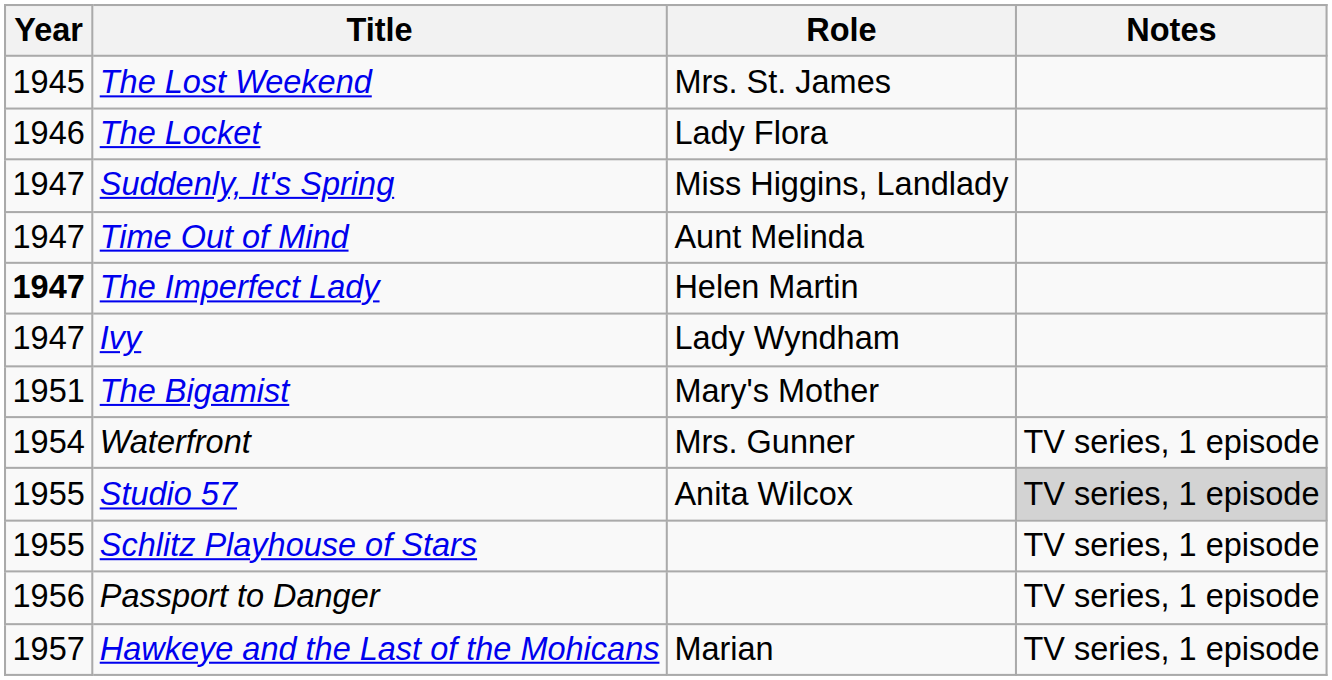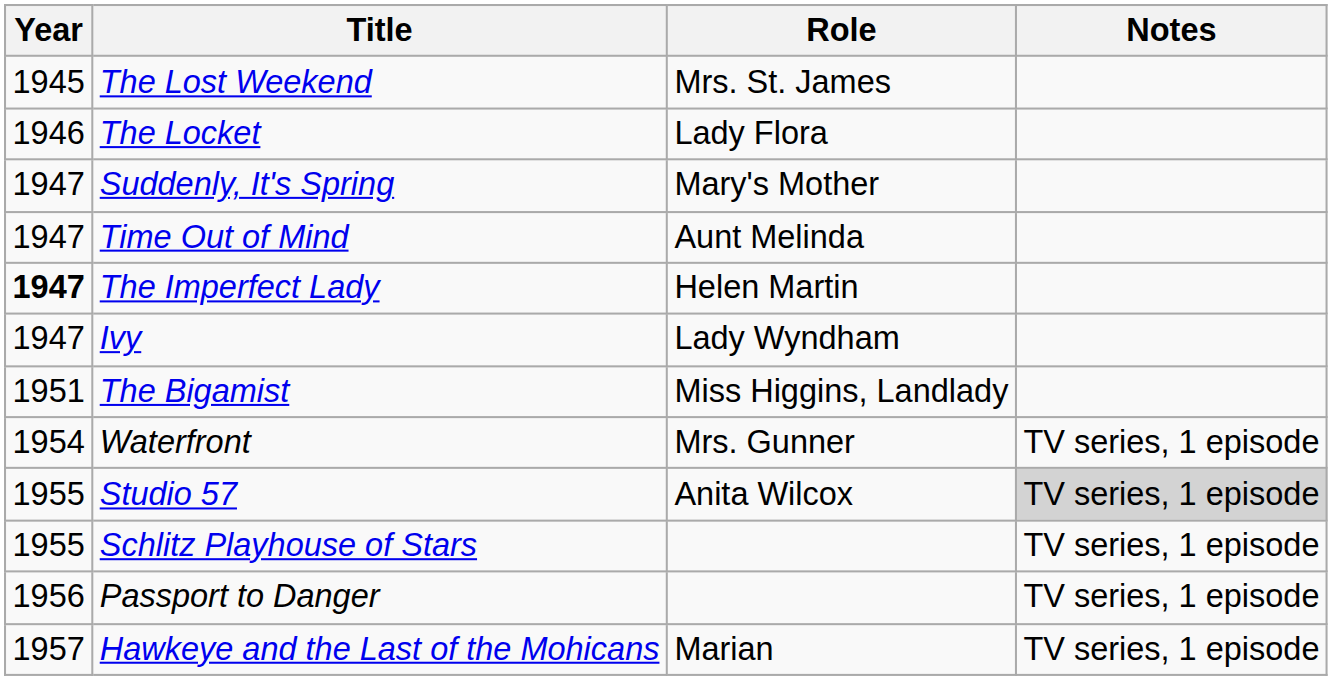 <table class="wikitable sortable">
 <tr>
 <th>Year</th>
 <th>Title</th>
 <th>Role</th>
 <th>Notes</th>
 </tr>
 <tr>
 <td>1945</td>
 <td><em><a href='#'>The Lost Weekend</a></em></td>
 <td>Mrs. St. James</td>
 <td></td>
 </tr>
 <tr>
 <td>1946</td>
 <td><em><a href='#'>The Locket</a></em></td>
 <td>Lady Flora</td>
 <td></td>
 </tr>
 <tr>
 <td>1947</td>
 <td><em><a href='#'>Suddenly, It's Spring</a></em></td>
-<td>Miss Higgins, Landlady</td>
+<td>Mary's Mother</td>
 <td></td>
 </tr>
 <tr>
 <td>1947</td>
 <td><em><a href='#'>Time Out of Mind</a></em></td>
 <td>Aunt Melinda</td>
 <td></td>
 </tr>
 <tr>
 <td><strong>1947</strong></td>
 <td><em><a href='#'>The Imperfect Lady</a></em></td>
 <td>Helen Martin</td>
 <td></td>
 </tr>
 <tr>
 <td>1947</td>
 <td><em><a href='#'>Ivy</a></em></td>
 <td>Lady Wyndham</td>
 <td></td>
 </tr>
 <tr>
 <td>1951</td>
 <td><em><a href='#'>The Bigamist</a></em></td>
-<td>Mary's Mother</td>
+<td>Miss Higgins, Landlady</td>
 <td></td>
 </tr>
 <tr>
 <td>1954</td>
 <td><em>Waterfront</em></td>
 <td>Mrs. Gunner</td>
 <td>TV series, 1 episode</td>
 </tr>
 <tr>
 <td>1955</td>
 <td><em><a href='#'>Studio 57</a></em></td>
 <td>Anita Wilcox</td>
 <td style="background: lightgrey;">TV series, 1 episode</td>
 </tr>
 <tr>
 <td>1955</td>
 <td><em><a href='#'>Schlitz Playhouse of Stars</a></em></td>
 <td></td>
 <td>TV series, 1 episode</td>
 </tr>
 <tr>
 <td>1956</td>
 <td><em>Passport to Danger</em></td>
 <td></td>
 <td>TV series, 1 episode</td>
 </tr>
 <tr>
 <td>1957</td>
 <td><em><a href='#'>Hawkeye and the Last of the Mohicans</a></em></td>
 <td>Marian</td>
 <td>TV series, 1 episode</td>
 </tr>
 </table>
